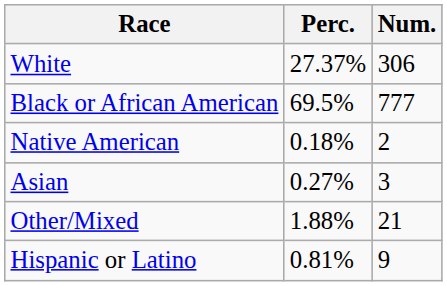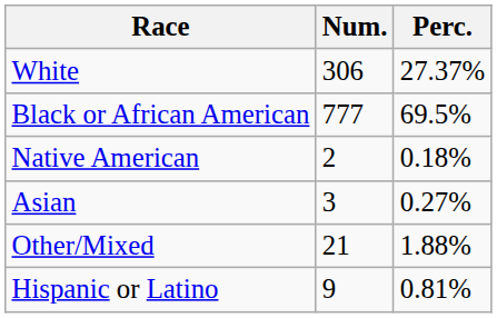 <table class="wikitable">
 <tr>
 <th>Race</th>
+<th>Num.</th>
 <th>Perc.</th>
-<th>Num.</th>
 </tr>
 <tr>
 <td><a href='#'>White</a></td>
+<td>306</td>
 <td>27.37%</td>
-<td>306</td>
 </tr>
 <tr>
 <td><a href='#'>Black or African American</a></td>
+<td>777</td>
 <td>69.5%</td>
-<td>777</td>
 </tr>
 <tr>
 <td><a href='#'>Native American</a></td>
+<td>2</td>
 <td>0.18%</td>
-<td>2</td>
 </tr>
 <tr>
 <td><a href='#'>Asian</a></td>
+<td>3</td>
 <td>0.27%</td>
-<td>3</td>
 </tr>
 <tr>
 <td><a href='#'>Other/Mixed</a></td>
+<td>21</td>
 <td>1.88%</td>
-<td>21</td>
 </tr>
 <tr>
 <td><a href='#'>Hispanic</a> or <a href='#'>Latino</a></td>
+<td>9</td>
 <td>0.81%</td>
-<td>9</td>
 </tr>
 </table>
